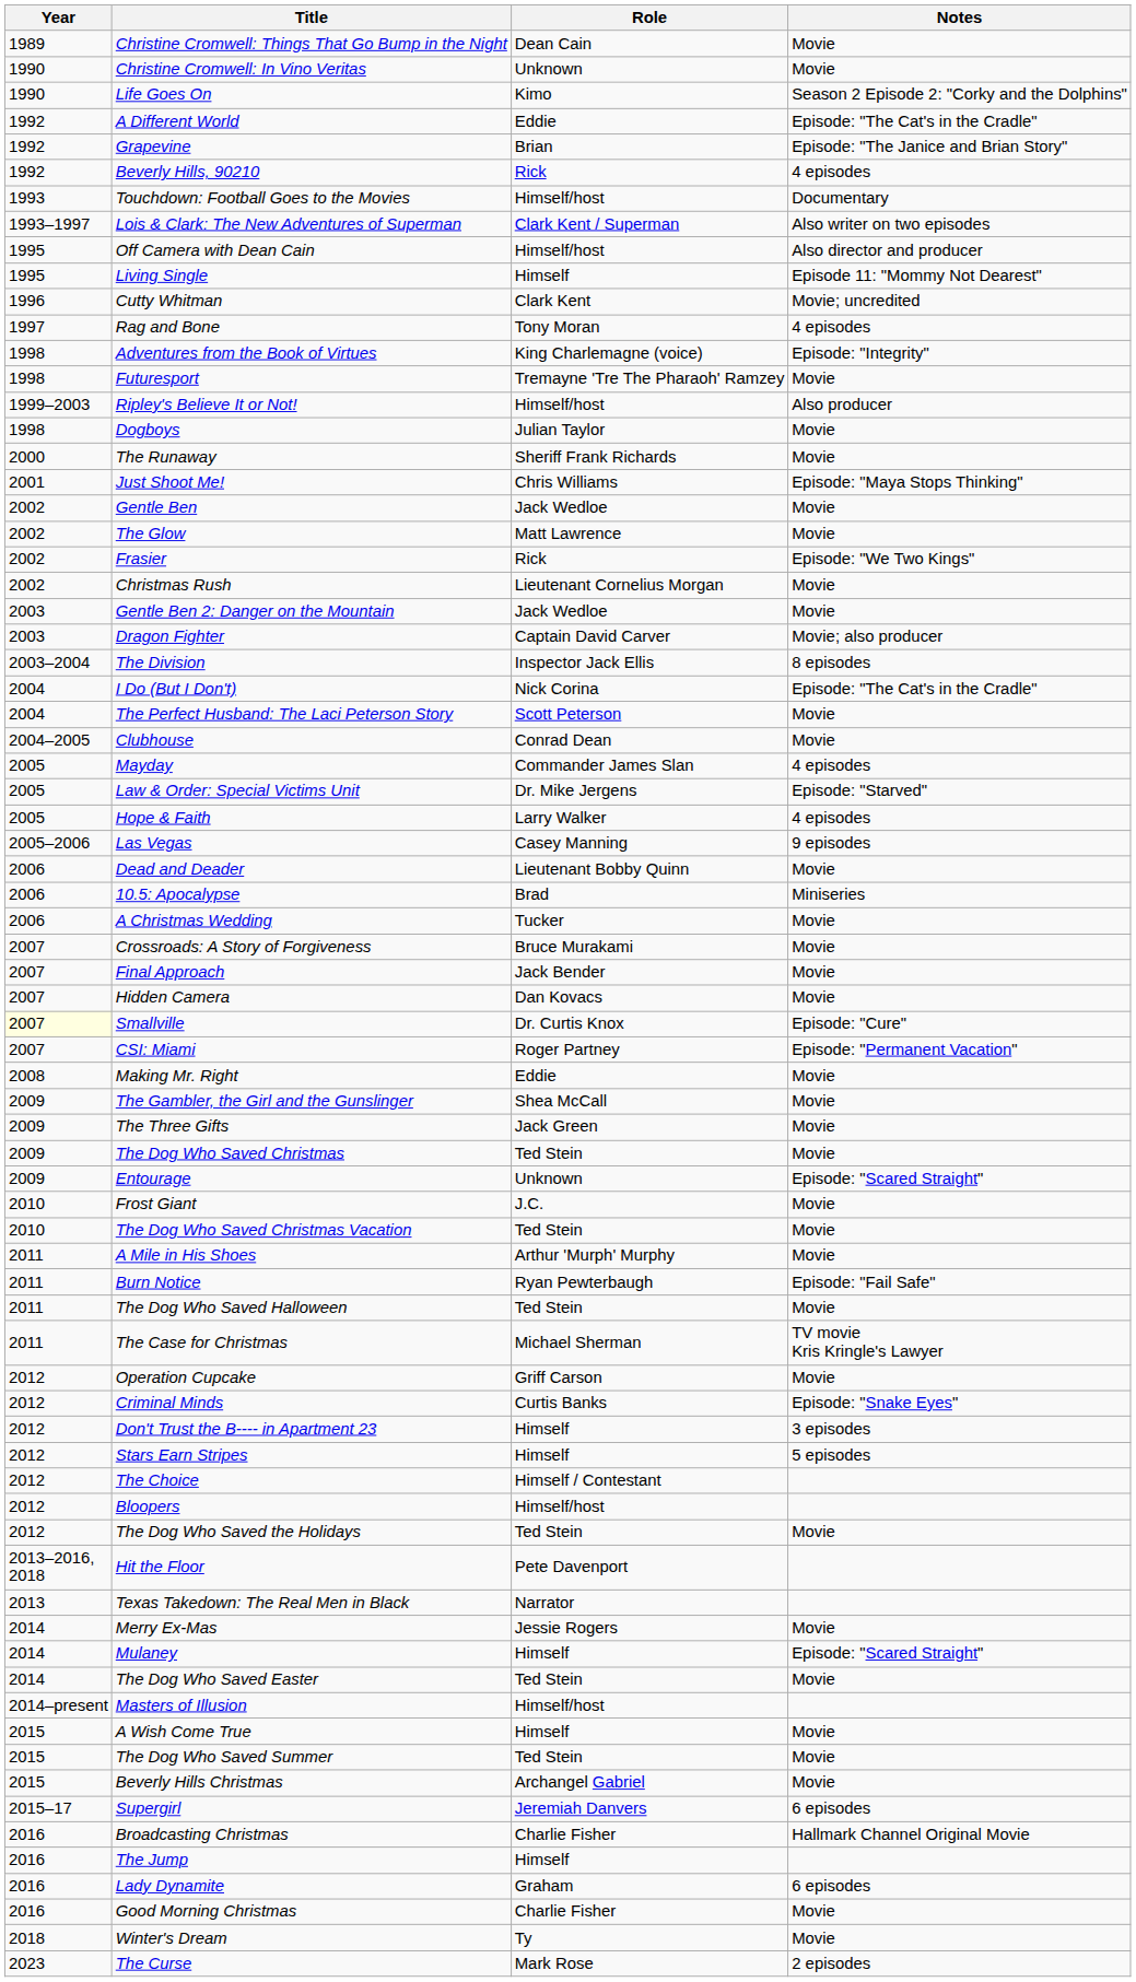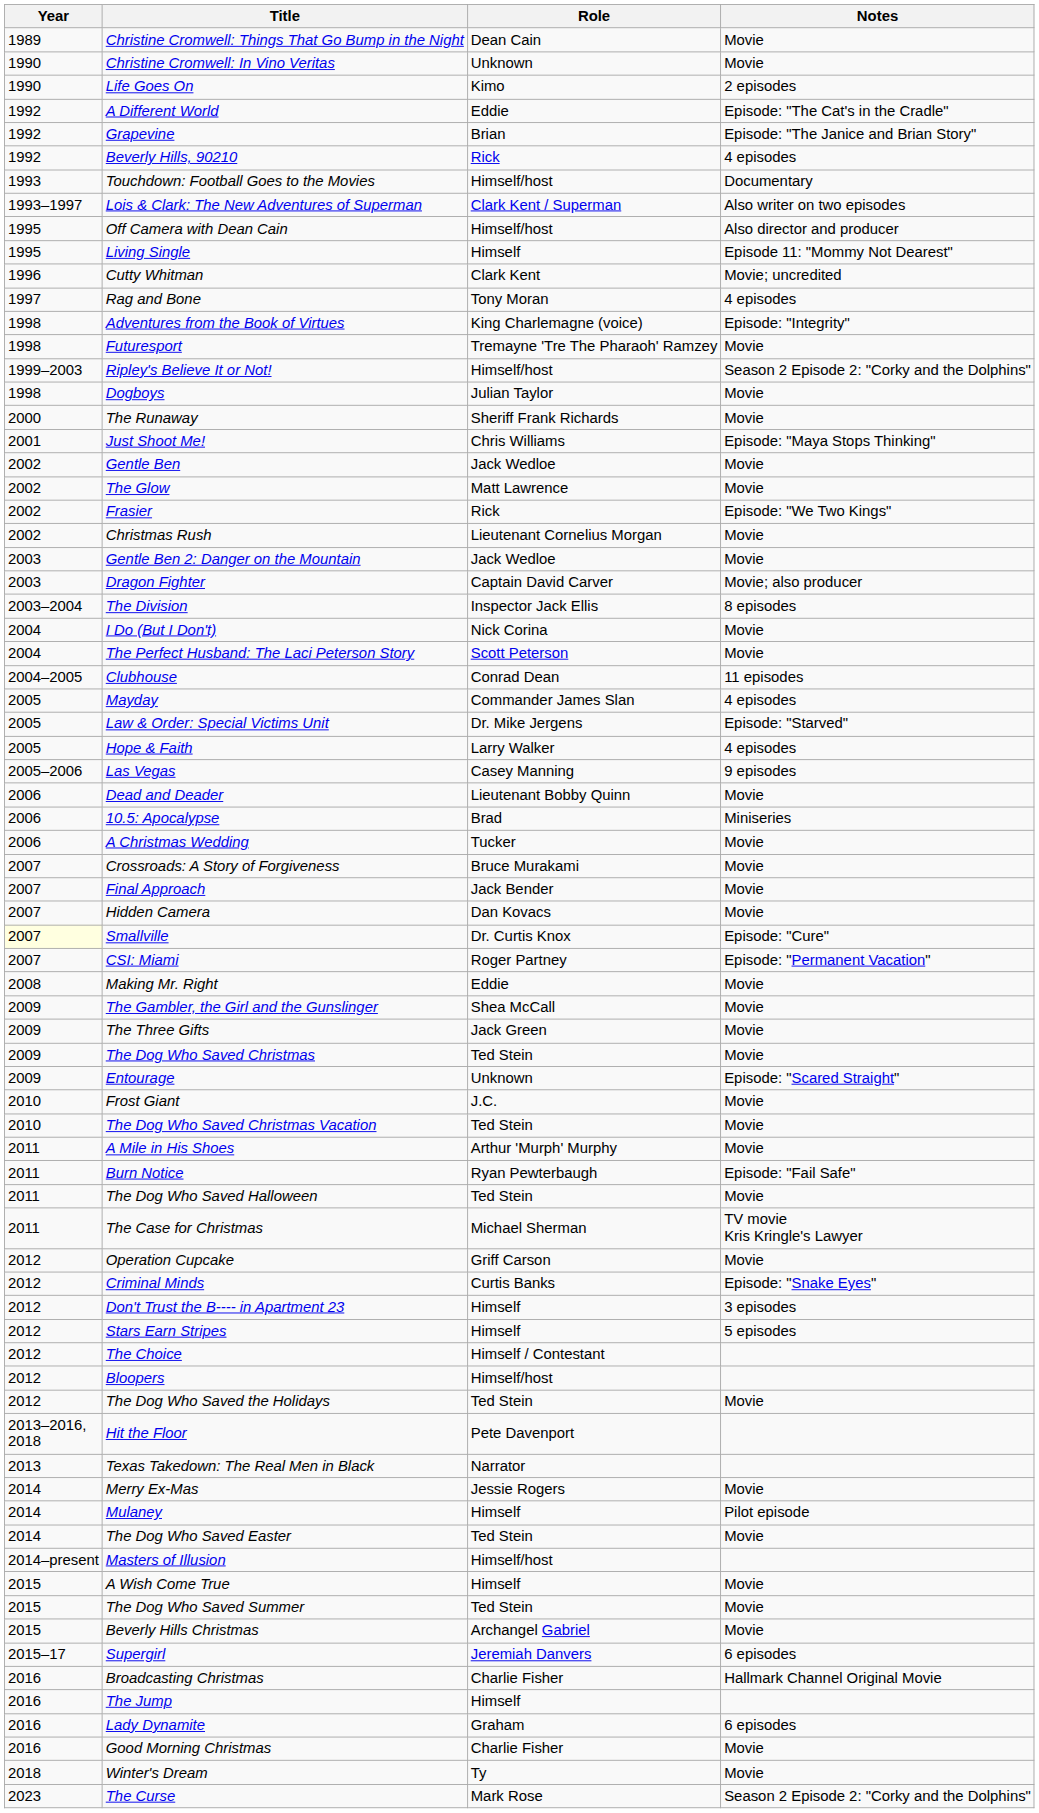 <table class="wikitable sortable">
 <tr>
 <th>Year</th>
 <th>Title</th>
 <th>Role</th>
 <th class="unsortable">Notes</th>
 </tr>
 <tr>
 <td>1989</td>
 <td><em><a href='#'>Christine Cromwell: Things That Go Bump in the Night</a></em></td>
 <td>Dean Cain</td>
 <td>Movie</td>
 </tr>
 <tr>
 <td>1990</td>
 <td><em><a href='#'>Christine Cromwell: In Vino Veritas</a></em></td>
 <td>Unknown</td>
 <td>Movie</td>
 </tr>
 <tr>
 <td>1990</td>
 <td><em><a href='#'>Life Goes On</a></em></td>
 <td>Kimo</td>
-<td>Season 2 Episode 2: "Corky and the Dolphins"</td>
+<td>2 episodes</td>
 </tr>
 <tr>
 <td>1992</td>
 <td><em><a href='#'>A Different World</a></em></td>
 <td>Eddie</td>
 <td>Episode: "The Cat's in the Cradle"</td>
 </tr>
 <tr>
 <td>1992</td>
 <td><em><a href='#'>Grapevine</a></em></td>
 <td>Brian</td>
 <td>Episode: "The Janice and Brian Story"</td>
 </tr>
 <tr>
 <td>1992</td>
 <td><em><a href='#'>Beverly Hills, 90210</a></em></td>
 <td><a href='#'>Rick</a></td>
 <td>4 episodes</td>
 </tr>
 <tr>
 <td>1993</td>
 <td><em>Touchdown: Football Goes to the Movies</em></td>
 <td>Himself/host</td>
 <td>Documentary</td>
 </tr>
 <tr>
 <td>1993–1997</td>
 <td><em><a href='#'>Lois & Clark: The New Adventures of Superman</a></em></td>
 <td><a href='#'>Clark Kent / Superman</a></td>
 <td>Also writer on two episodes</td>
 </tr>
 <tr>
 <td>1995</td>
 <td><em>Off Camera with Dean Cain</em></td>
 <td>Himself/host</td>
 <td>Also director and producer</td>
 </tr>
 <tr>
 <td>1995</td>
 <td><em><a href='#'>Living Single</a></em></td>
 <td>Himself</td>
 <td>Episode 11: "Mommy Not Dearest"</td>
 </tr>
 <tr>
 <td>1996</td>
 <td><em>Cutty Whitman</em></td>
 <td>Clark Kent</td>
 <td>Movie; uncredited</td>
 </tr>
 <tr>
 <td>1997</td>
 <td><em>Rag and Bone</em></td>
 <td>Tony Moran</td>
 <td>4 episodes</td>
 </tr>
 <tr>
 <td>1998</td>
 <td><em><a href='#'>Adventures from the Book of Virtues</a></em></td>
 <td>King Charlemagne (voice)</td>
 <td>Episode: "Integrity"</td>
 </tr>
 <tr>
 <td>1998</td>
 <td><em><a href='#'>Futuresport</a></em></td>
 <td>Tremayne 'Tre The Pharaoh' Ramzey</td>
 <td>Movie</td>
 </tr>
 <tr>
 <td>1999–2003</td>
 <td><em><a href='#'>Ripley's Believe It or Not!</a></em></td>
 <td>Himself/host</td>
-<td>Also producer</td>
+<td>Season 2 Episode 2: "Corky and the Dolphins"</td>
 </tr>
 <tr>
 <td>1998</td>
 <td><em><a href='#'>Dogboys</a></em></td>
 <td>Julian Taylor</td>
 <td>Movie</td>
 </tr>
 <tr>
 <td>2000</td>
 <td><em>The Runaway</em></td>
 <td>Sheriff Frank Richards</td>
 <td>Movie</td>
 </tr>
 <tr>
 <td>2001</td>
 <td><em><a href='#'>Just Shoot Me!</a></em></td>
 <td>Chris Williams</td>
 <td>Episode: "Maya Stops Thinking"</td>
 </tr>
 <tr>
 <td>2002</td>
 <td><em><a href='#'>Gentle Ben</a></em></td>
 <td>Jack Wedloe</td>
 <td>Movie</td>
 </tr>
 <tr>
 <td>2002</td>
 <td><em><a href='#'>The Glow</a></em></td>
 <td>Matt Lawrence</td>
 <td>Movie</td>
 </tr>
 <tr>
 <td>2002</td>
 <td><em><a href='#'>Frasier</a></em></td>
 <td>Rick</td>
 <td>Episode: "We Two Kings"</td>
 </tr>
 <tr>
 <td>2002</td>
 <td><em>Christmas Rush</em></td>
 <td>Lieutenant Cornelius Morgan</td>
 <td>Movie</td>
 </tr>
 <tr>
 <td>2003</td>
 <td><em><a href='#'>Gentle Ben 2: Danger on the Mountain</a></em></td>
 <td>Jack Wedloe</td>
 <td>Movie</td>
 </tr>
 <tr>
 <td>2003</td>
 <td><em><a href='#'>Dragon Fighter</a></em></td>
 <td>Captain David Carver</td>
 <td>Movie; also producer</td>
 </tr>
 <tr>
 <td>2003–2004</td>
 <td><em><a href='#'>The Division</a></em></td>
 <td>Inspector Jack Ellis</td>
 <td>8 episodes</td>
 </tr>
 <tr>
 <td>2004</td>
 <td><em><a href='#'>I Do (But I Don't)</a></em></td>
 <td>Nick Corina</td>
-<td>Episode: "The Cat's in the Cradle"</td>
+<td>Movie</td>
 </tr>
 <tr>
 <td>2004</td>
 <td><em><a href='#'>The Perfect Husband: The Laci Peterson Story</a></em></td>
 <td><a href='#'>Scott Peterson</a></td>
 <td>Movie</td>
 </tr>
 <tr>
 <td>2004–2005</td>
 <td><em><a href='#'>Clubhouse</a></em></td>
 <td>Conrad Dean</td>
-<td>Movie</td>
+<td>11 episodes</td>
 </tr>
 <tr>
 <td>2005</td>
 <td><em><a href='#'>Mayday</a></em></td>
 <td>Commander James Slan</td>
 <td>4 episodes</td>
 </tr>
 <tr>
 <td>2005</td>
 <td><em><a href='#'>Law & Order: Special Victims Unit</a></em></td>
 <td>Dr. Mike Jergens</td>
 <td>Episode: "Starved"</td>
 </tr>
 <tr>
 <td>2005</td>
 <td><em><a href='#'>Hope & Faith</a></em></td>
 <td>Larry Walker</td>
 <td>4 episodes</td>
 </tr>
 <tr>
 <td>2005–2006</td>
 <td><em><a href='#'>Las Vegas</a></em></td>
 <td>Casey Manning</td>
 <td>9 episodes</td>
 </tr>
 <tr>
 <td>2006</td>
 <td><em><a href='#'>Dead and Deader</a></em></td>
 <td>Lieutenant Bobby Quinn</td>
 <td>Movie</td>
 </tr>
 <tr>
 <td>2006</td>
 <td><em><a href='#'>10.5: Apocalypse</a></em></td>
 <td>Brad</td>
 <td>Miniseries</td>
 </tr>
 <tr>
 <td>2006</td>
 <td><em><a href='#'>A Christmas Wedding</a></em></td>
 <td>Tucker</td>
 <td>Movie</td>
 </tr>
 <tr>
 <td>2007</td>
 <td><em>Crossroads: A Story of Forgiveness</em></td>
 <td>Bruce Murakami</td>
 <td>Movie</td>
 </tr>
 <tr>
 <td>2007</td>
 <td><em><a href='#'>Final Approach</a></em></td>
 <td>Jack Bender</td>
 <td>Movie</td>
 </tr>
 <tr>
 <td>2007</td>
 <td><em>Hidden Camera</em></td>
 <td>Dan Kovacs</td>
 <td>Movie</td>
 </tr>
 <tr>
 <td style="background: lightyellow;">2007</td>
 <td><em><a href='#'>Smallville</a></em></td>
 <td>Dr. Curtis Knox</td>
 <td>Episode: "Cure"</td>
 </tr>
 <tr>
 <td>2007</td>
 <td><em><a href='#'>CSI: Miami</a></em></td>
 <td>Roger Partney</td>
 <td>Episode: "<a href='#'>Permanent Vacation</a>"</td>
 </tr>
 <tr>
 <td>2008</td>
 <td><em>Making Mr. Right</em></td>
 <td>Eddie</td>
 <td>Movie</td>
 </tr>
 <tr>
 <td>2009</td>
 <td><em><a href='#'>The Gambler, the Girl and the Gunslinger</a></em></td>
 <td>Shea McCall</td>
 <td>Movie</td>
 </tr>
 <tr>
 <td>2009</td>
 <td><em>The Three Gifts</em></td>
 <td>Jack Green</td>
 <td>Movie</td>
 </tr>
 <tr>
 <td>2009</td>
 <td><em><a href='#'>The Dog Who Saved Christmas</a></em></td>
 <td>Ted Stein</td>
 <td>Movie</td>
 </tr>
 <tr>
 <td>2009</td>
 <td><em><a href='#'>Entourage</a></em></td>
 <td>Unknown</td>
 <td>Episode: "<a href='#'>Scared Straight</a>"</td>
 </tr>
 <tr>
 <td>2010</td>
 <td><em>Frost Giant</em></td>
 <td>J.C.</td>
 <td>Movie</td>
 </tr>
 <tr>
 <td>2010</td>
 <td><em><a href='#'>The Dog Who Saved Christmas Vacation</a></em></td>
 <td>Ted Stein</td>
 <td>Movie</td>
 </tr>
 <tr>
 <td>2011</td>
 <td><em><a href='#'>A Mile in His Shoes</a></em></td>
 <td>Arthur 'Murph' Murphy</td>
 <td>Movie</td>
 </tr>
 <tr>
 <td>2011</td>
 <td><em><a href='#'>Burn Notice</a></em></td>
 <td>Ryan Pewterbaugh</td>
 <td>Episode: "Fail Safe"</td>
 </tr>
 <tr>
 <td>2011</td>
 <td><em>The Dog Who Saved Halloween</em></td>
 <td>Ted Stein</td>
 <td>Movie</td>
 </tr>
 <tr>
 <td>2011</td>
 <td><em>The Case for Christmas</em></td>
 <td>Michael Sherman</td>
 <td>TV movie<br>Kris Kringle's Lawyer</td>
 </tr>
 <tr>
 <td>2012</td>
 <td><em>Operation Cupcake</em></td>
 <td>Griff Carson</td>
 <td>Movie</td>
 </tr>
 <tr>
 <td>2012</td>
 <td><em><a href='#'>Criminal Minds</a></em></td>
 <td>Curtis Banks</td>
 <td>Episode: "<a href='#'>Snake Eyes</a>"</td>
 </tr>
 <tr>
 <td>2012</td>
 <td><em><a href='#'>Don't Trust the B---- in Apartment 23</a></em></td>
 <td>Himself</td>
 <td>3 episodes</td>
 </tr>
 <tr>
 <td>2012</td>
 <td><em><a href='#'>Stars Earn Stripes</a></em></td>
 <td>Himself</td>
 <td>5 episodes</td>
 </tr>
 <tr>
 <td>2012</td>
 <td><em><a href='#'>The Choice</a></em></td>
 <td>Himself / Contestant</td>
 <td></td>
 </tr>
 <tr>
 <td>2012</td>
 <td><em><a href='#'>Bloopers</a></em></td>
 <td>Himself/host</td>
 <td></td>
 </tr>
 <tr>
 <td>2012</td>
 <td><em>The Dog Who Saved the Holidays</em></td>
 <td>Ted Stein</td>
 <td>Movie</td>
 </tr>
 <tr>
 <td>2013–2016,<br>2018</td>
 <td><em><a href='#'>Hit the Floor</a></em></td>
 <td>Pete Davenport</td>
 <td></td>
 </tr>
 <tr>
 <td>2013</td>
 <td><em>Texas Takedown: The Real Men in Black</em></td>
 <td>Narrator</td>
 <td></td>
 </tr>
 <tr>
 <td>2014</td>
 <td><em>Merry Ex-Mas</em></td>
 <td>Jessie Rogers</td>
 <td>Movie</td>
 </tr>
 <tr>
 <td>2014</td>
 <td><em><a href='#'>Mulaney</a></em></td>
 <td>Himself</td>
-<td>Episode: "<a href='#'>Scared Straight</a>"</td>
+<td>Pilot episode</td>
 </tr>
 <tr>
 <td>2014</td>
 <td><em>The Dog Who Saved Easter</em></td>
 <td>Ted Stein</td>
 <td>Movie</td>
 </tr>
 <tr>
 <td>2014–present</td>
 <td><em><a href='#'>Masters of Illusion</a></em></td>
 <td>Himself/host</td>
 <td></td>
 </tr>
 <tr>
 <td>2015</td>
 <td><em>A Wish Come True</em></td>
 <td>Himself</td>
 <td>Movie</td>
 </tr>
 <tr>
 <td>2015</td>
 <td><em>The Dog Who Saved Summer</em></td>
 <td>Ted Stein</td>
 <td>Movie</td>
 </tr>
 <tr>
 <td>2015</td>
 <td><em>Beverly Hills Christmas</em></td>
 <td>Archangel <a href='#'>Gabriel</a></td>
 <td>Movie</td>
 </tr>
 <tr>
 <td>2015–17</td>
 <td><em><a href='#'>Supergirl</a></em></td>
 <td><a href='#'>Jeremiah Danvers</a></td>
 <td>6 episodes</td>
 </tr>
 <tr>
 <td>2016</td>
 <td><em>Broadcasting Christmas</em></td>
 <td>Charlie Fisher</td>
 <td>Hallmark Channel Original Movie</td>
 </tr>
 <tr>
 <td>2016</td>
 <td><em><a href='#'>The Jump</a></em></td>
 <td>Himself</td>
 <td></td>
 </tr>
 <tr>
 <td>2016</td>
 <td><em><a href='#'>Lady Dynamite</a></em></td>
 <td>Graham</td>
 <td>6 episodes</td>
 </tr>
 <tr>
 <td>2016</td>
 <td><em>Good Morning Christmas</em></td>
 <td>Charlie Fisher</td>
 <td>Movie</td>
 </tr>
 <tr>
 <td>2018</td>
 <td><em>Winter's Dream</em></td>
 <td>Ty</td>
 <td>Movie</td>
 </tr>
 <tr>
 <td>2023</td>
 <td><em><a href='#'>The Curse</a></em></td>
 <td>Mark Rose</td>
-<td>2 episodes</td>
+<td>Season 2 Episode 2: "Corky and the Dolphins"</td>
 </tr>
 </table>
